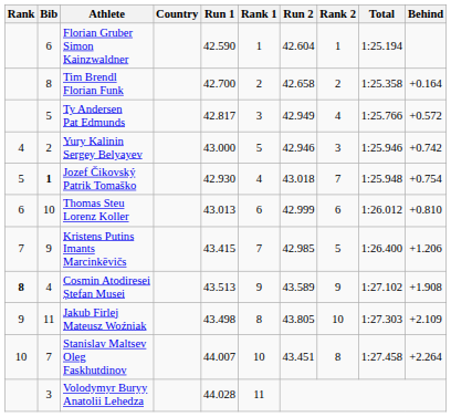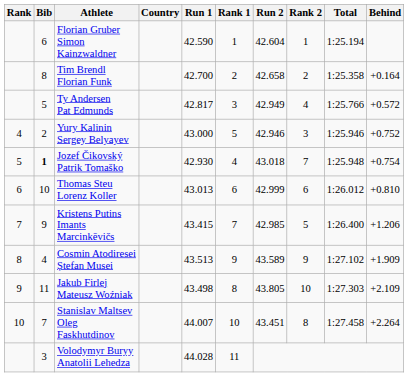 <table class="wikitable sortable" style="text-align:center">
 <tr>
 <th>Rank</th>
 <th>Bib</th>
 <th width=120>Athlete</th>
 <th>Country</th>
 <th>Run 1</th>
 <th>Rank 1</th>
 <th>Run 2</th>
 <th>Rank 2</th>
 <th>Total</th>
 <th>Behind</th>
 </tr>
 <tr>
 <td></td>
 <td>6</td>
 <td align=left><a href='#'>Florian Gruber</a><br><a href='#'>Simon Kainzwaldner</a></td>
 <td align=left></td>
 <td>42.590</td>
 <td>1</td>
 <td>42.604</td>
 <td>1</td>
 <td>1:25.194</td>
 <td></td>
 </tr>
 <tr>
 <td></td>
 <td>8</td>
 <td align=left><a href='#'>Tim Brendl</a><br><a href='#'>Florian Funk</a></td>
 <td align=left></td>
 <td>42.700</td>
 <td>2</td>
 <td>42.658</td>
 <td>2</td>
 <td>1:25.358</td>
 <td>+0.164</td>
 </tr>
 <tr>
 <td></td>
 <td>5</td>
 <td align=left><a href='#'>Ty Andersen</a><br><a href='#'>Pat Edmunds</a></td>
 <td align=left></td>
 <td>42.817</td>
 <td>3</td>
 <td>42.949</td>
 <td>4</td>
 <td>1:25.766</td>
 <td>+0.572</td>
 </tr>
 <tr>
 <td>4</td>
 <td>2</td>
 <td align=left><a href='#'>Yury Kalinin</a><br><a href='#'>Sergey Belyayev</a></td>
 <td align=left></td>
 <td>43.000</td>
 <td>5</td>
 <td>42.946</td>
 <td>3</td>
 <td>1:25.946</td>
-<td>+0.742</td>
+<td>+0.752</td>
 </tr>
 <tr>
 <td>5</td>
 <td><strong>1</strong></td>
 <td align=left><a href='#'>Jozef Čikovský</a><br><a href='#'>Patrik Tomaško</a></td>
 <td align=left></td>
 <td>42.930</td>
 <td>4</td>
 <td>43.018</td>
 <td>7</td>
 <td>1:25.948</td>
 <td>+0.754</td>
 </tr>
 <tr>
 <td>6</td>
 <td>10</td>
 <td align=left><a href='#'>Thomas Steu</a><br><a href='#'>Lorenz Koller</a></td>
 <td align=left></td>
 <td>43.013</td>
 <td>6</td>
 <td>42.999</td>
 <td>6</td>
 <td>1:26.012</td>
 <td>+0.810</td>
 </tr>
 <tr>
 <td>7</td>
 <td>9</td>
 <td align=left><a href='#'>Kristens Putins</a><br><a href='#'>Imants Marcinkēvičs</a></td>
 <td align=left></td>
 <td>43.415</td>
 <td>7</td>
 <td>42.985</td>
 <td>5</td>
 <td>1:26.400</td>
 <td>+1.206</td>
 </tr>
 <tr>
-<td><strong>8</strong></td>
+<td>8</td>
 <td>4</td>
 <td align=left><a href='#'>Cosmin Atodiresei</a><br><a href='#'>Ștefan Musei</a></td>
 <td align=left></td>
 <td>43.513</td>
 <td>9</td>
 <td>43.589</td>
 <td>9</td>
 <td>1:27.102</td>
-<td>+1.908</td>
+<td>+1.909</td>
 </tr>
 <tr>
 <td>9</td>
 <td>11</td>
 <td align=left><a href='#'>Jakub Firlej</a><br><a href='#'>Mateusz Woźniak</a></td>
 <td align=left></td>
 <td>43.498</td>
 <td>8</td>
 <td>43.805</td>
 <td>10</td>
 <td>1:27.303</td>
 <td>+2.109</td>
 </tr>
 <tr>
 <td>10</td>
 <td>7</td>
 <td align=left><a href='#'>Stanislav Maltsev</a><br><a href='#'>Oleg Faskhutdinov</a></td>
 <td align=left></td>
 <td>44.007</td>
 <td>10</td>
 <td>43.451</td>
 <td>8</td>
 <td>1:27.458</td>
 <td>+2.264</td>
 </tr>
 <tr>
 <td></td>
 <td>3</td>
 <td align=left><a href='#'>Volodymyr Buryy</a><br><a href='#'>Anatolii Lehedza</a></td>
 <td align=left></td>
 <td>44.028</td>
 <td>11</td>
 <td colspan=4></td>
 </tr>
 </table>
